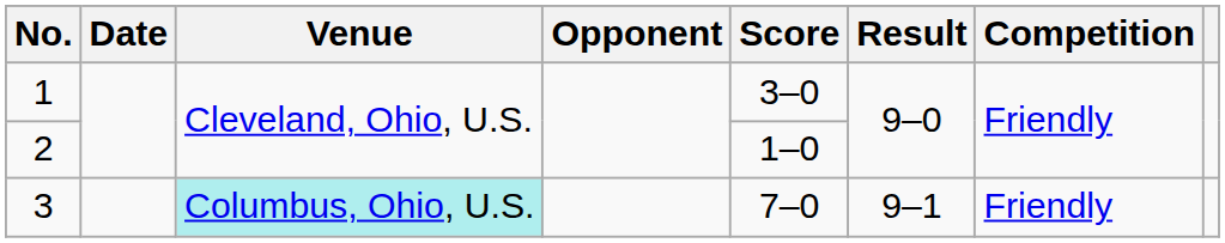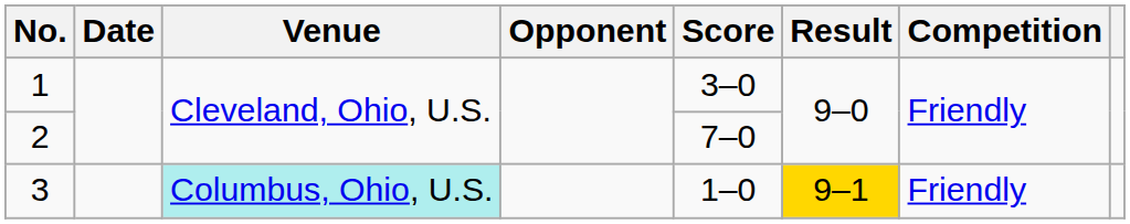 <table class="wikitable sortable">
 <tr>
 <th scope="col">No.</th>
 <th scope="col">Date</th>
 <th scope="col">Venue</th>
 <th scope="col">Opponent</th>
 <th scope="col">Score</th>
 <th scope="col">Result</th>
 <th scope="col">Competition</th>
 <th scope="col" class="unsortable"></th>
 </tr>
 <tr>
 <td style="text-align:center">1</td>
 <td rowspan="2"></td>
 <td rowspan="2"><a href='#'>Cleveland, Ohio</a>, U.S.</td>
 <td rowspan="2"></td>
 <td style="text-align:center">3–0</td>
 <td rowspan="2" style="text-align:center">9–0</td>
 <td rowspan="2"><a href='#'>Friendly</a></td>
 <td rowspan="2"></td>
 </tr>
 <tr>
 <td style="text-align:center">2</td>
-<td style="text-align:center">1–0</td>
+<td style="text-align:center">7–0</td>
 </tr>
 <tr>
 <td style="text-align:center">3</td>
 <td></td>
 <td style="background: paleturquoise;"><a href='#'>Columbus, Ohio</a>, U.S.</td>
 <td></td>
-<td style="text-align:center">7–0</td>
-<td style="text-align:center">9–1</td>
+<td style="text-align:center">1–0</td>
+<td style="background: gold; text-align:center">9–1</td>
 <td><a href='#'>Friendly</a></td>
 <td></td>
 </tr>
 </table>
